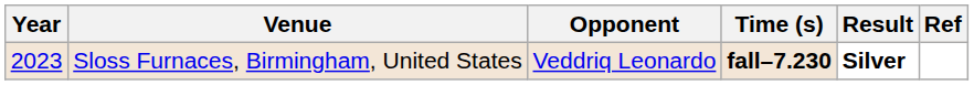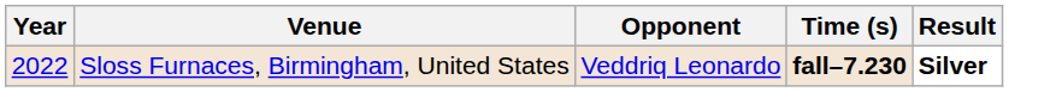 <table class="sortable wikitable" style="font-size: 90%;">
 <tr>
 <th>Year</th>
 <th>Venue</th>
 <th>Opponent</th>
 <th>Time (s)</th>
 <th>Result</th>
-<th>Ref</th>
 </tr>
 <tr style="background:#F3E6D7">
-<td align="center"><a href='#'>2023</a></td>
+<td align="center"><a href='#'>2022</a></td>
 <td align="left"><a href='#'>Sloss Furnaces</a>, <a href='#'>Birmingham</a>, United States</td>
 <td align="left"> <a href='#'>Veddriq Leonardo</a></td>
 <td align="left"><strong>fall–7.230</strong></td>
 <td style="text-align:left; background:white"> <strong>Silver</strong></td>
-<td style="text-align:center; background:white"></td>
 </tr>
 </table>
